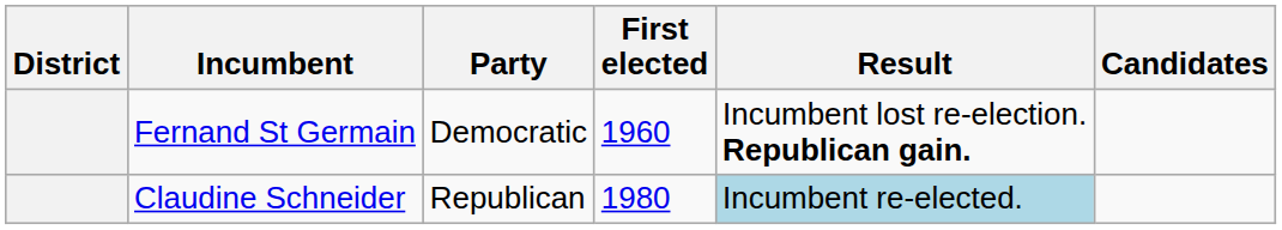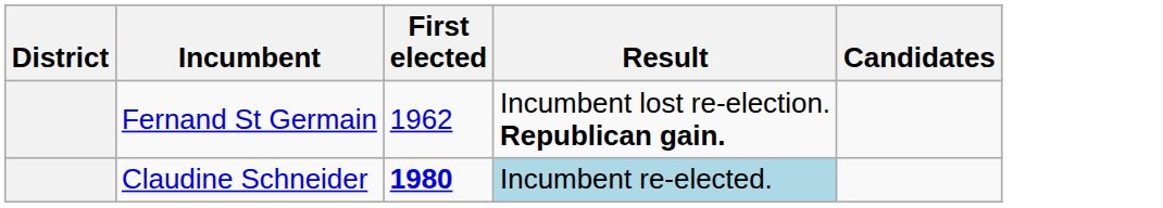 <table class=wikitable>
 <tr valign=bottom>
 <th>District</th>
 <th>Incumbent</th>
-<th>Party</th>
 <th>First<br>elected</th>
 <th>Result</th>
 <th>Candidates</th>
 </tr>
 <tr>
 <th></th>
 <td><a href='#'>Fernand St Germain</a></td>
-<td>Democratic</td>
-<td><a href='#'>1960</a></td>
+<td><a href='#'>1962</a></td>
 <td>Incumbent lost re-election.<br><strong>Republican gain.</strong></td>
 <td nowrap></td>
 </tr>
 <tr>
 <th></th>
 <td><a href='#'>Claudine Schneider</a></td>
-<td>Republican</td>
-<td><a href='#'>1980</a></td>
+<td><strong><a href='#'>1980</a></strong></td>
 <td style="background: lightblue;">Incumbent re-elected.</td>
 <td nowrap></td>
 </tr>
 </table>
